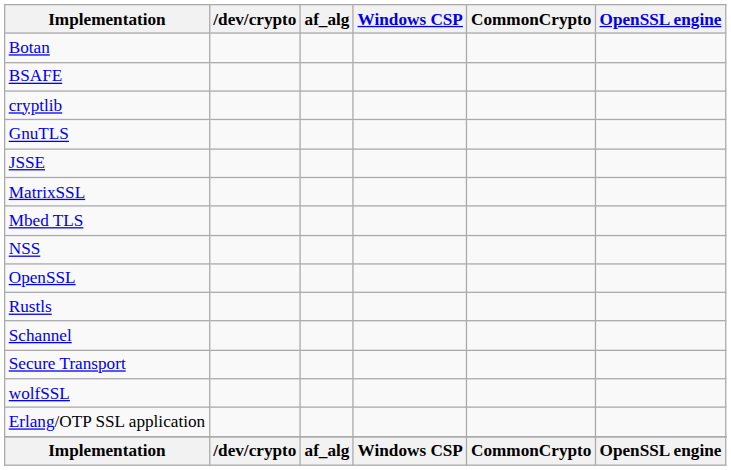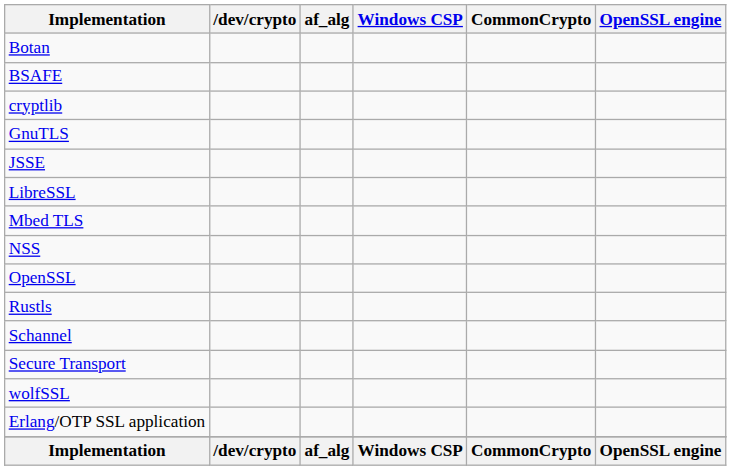 <table class="wikitable sortable sort-under" style="text-align: left; font-size: smaller">
 <tr>
 <th>Implementation</th>
 <th>/dev/crypto</th>
 <th>af_alg</th>
 <th><a href='#'>Windows CSP</a></th>
 <th>CommonCrypto</th>
 <th><a href='#'>OpenSSL engine</a></th>
 </tr>
 <tr>
 <td><a href='#'>Botan</a></td>
 <td></td>
 <td></td>
 <td></td>
 <td></td>
 <td></td>
 </tr>
 <tr>
 <td><a href='#'>BSAFE</a></td>
 <td></td>
 <td></td>
 <td></td>
 <td></td>
 <td></td>
 </tr>
 <tr>
 <td><a href='#'>cryptlib</a></td>
 <td></td>
 <td></td>
 <td></td>
 <td></td>
 <td></td>
 </tr>
 <tr>
 <td><a href='#'>GnuTLS</a></td>
 <td></td>
 <td></td>
 <td></td>
 <td></td>
 <td></td>
 </tr>
 <tr>
 <td><a href='#'>JSSE</a></td>
 <td></td>
 <td></td>
 <td></td>
 <td></td>
 <td></td>
 </tr>
 <tr>
-<td><a href='#'>MatrixSSL</a></td>
+<td><a href='#'>LibreSSL</a></td>
 <td></td>
 <td></td>
 <td></td>
 <td></td>
 <td></td>
 </tr>
 <tr>
 <td><a href='#'>Mbed TLS</a></td>
 <td></td>
 <td></td>
 <td></td>
 <td></td>
 <td></td>
 </tr>
 <tr>
 <td><a href='#'>NSS</a></td>
 <td></td>
 <td></td>
 <td></td>
 <td></td>
 <td></td>
 </tr>
 <tr>
 <td><a href='#'>OpenSSL</a></td>
 <td></td>
 <td></td>
 <td></td>
 <td></td>
 <td></td>
 </tr>
 <tr>
 <td><a href='#'>Rustls</a></td>
 <td></td>
 <td> </td>
 <td></td>
 <td></td>
 <td></td>
 </tr>
 <tr>
 <td><a href='#'>Schannel</a></td>
 <td></td>
 <td></td>
 <td></td>
 <td></td>
 <td></td>
 </tr>
 <tr>
 <td><a href='#'>Secure Transport</a></td>
 <td></td>
 <td></td>
 <td></td>
 <td></td>
 <td></td>
 </tr>
 <tr>
 <td><a href='#'>wolfSSL</a></td>
 <td></td>
 <td></td>
 <td></td>
 <td></td>
 <td></td>
 </tr>
 <tr>
 <td><a href='#'>Erlang</a>/OTP SSL application</td>
 <td></td>
 <td></td>
 <td></td>
 <td></td>
 <td></td>
 </tr>
 <tr>
 </tr>
 <tr class="sortbottom">
 <th>Implementation</th>
 <th>/dev/crypto</th>
 <th>af_alg</th>
 <th>Windows CSP</th>
 <th>CommonCrypto</th>
 <th>OpenSSL engine</th>
 </tr>
 </table>
